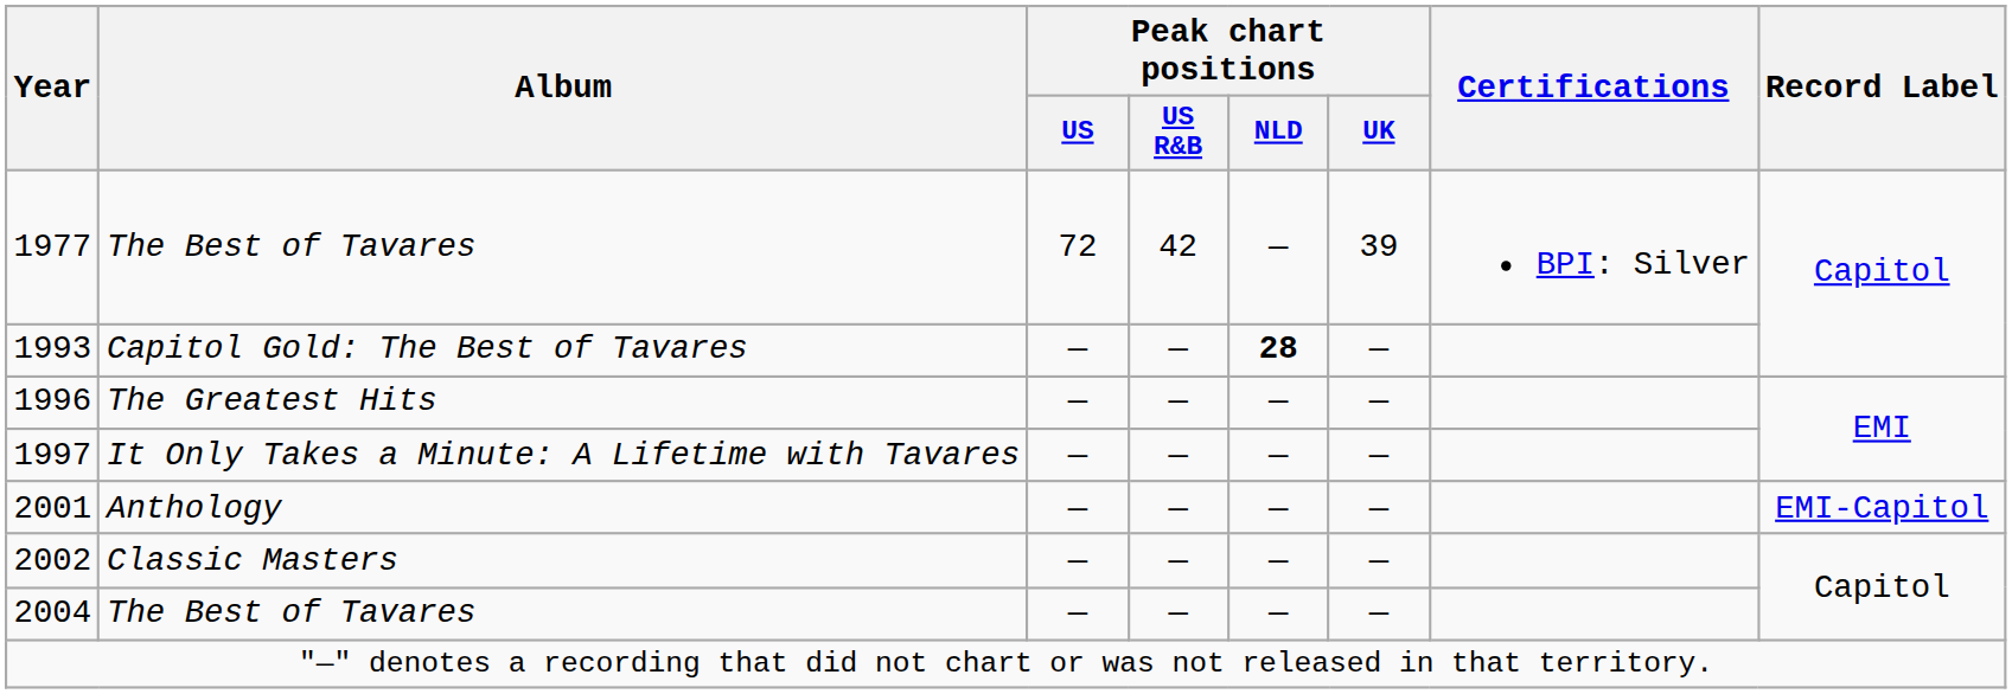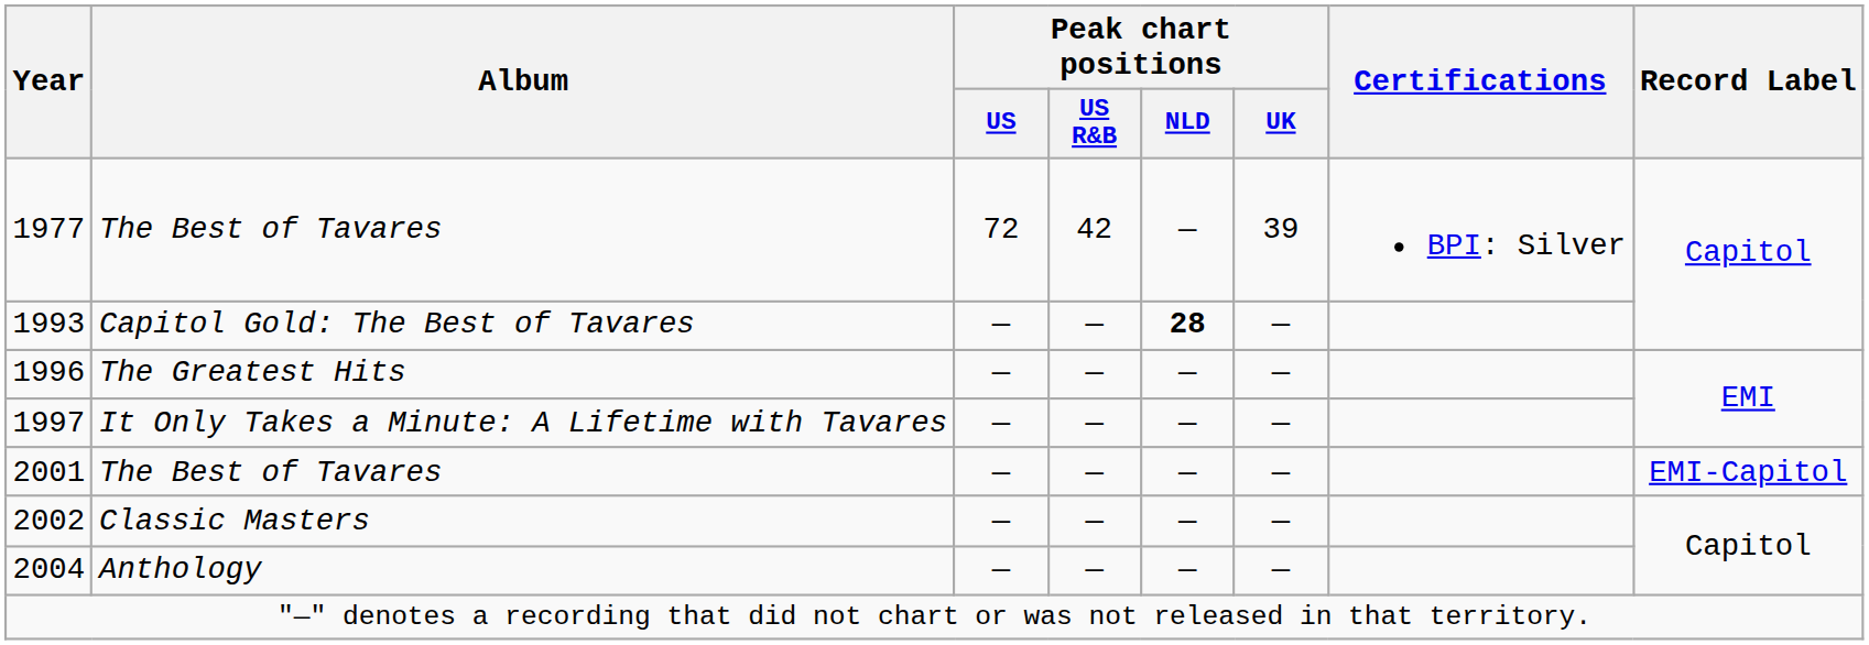 <table class="wikitable" style="text-align:center;">
 <tr>
 <th rowspan="2">Year</th>
 <th rowspan="2">Album</th>
 <th colspan="4">Peak chart positions</th>
 <th rowspan="2"><a href='#'>Certifications</a></th>
 <th rowspan="2">Record Label</th>
 </tr>
 <tr style="font-size:smaller;">
 <th style="width:35px;"><a href='#'>US</a><br></th>
 <th style="width:35px;"><a href='#'>US<br>R&B</a><br></th>
 <th style="width:35px;"><a href='#'>NLD</a><br></th>
 <th style="width:35px;"><a href='#'>UK</a><br></th>
 </tr>
 <tr>
 <td>1977</td>
 <td style="text-align:left;"><em>The Best of Tavares</em></td>
 <td>72</td>
 <td>42</td>
 <td>—</td>
 <td>39</td>
 <td><br><ul><li><a href='#'>BPI</a>: Silver</li></ul></td>
 <td rowspan="2"><a href='#'>Capitol</a></td>
 </tr>
 <tr>
 <td>1993</td>
 <td style="text-align:left;"><em>Capitol Gold: The Best of Tavares</em></td>
 <td>—</td>
 <td>—</td>
 <td><strong>28</strong></td>
 <td>—</td>
 <td></td>
 </tr>
 <tr>
 <td>1996</td>
 <td style="text-align:left;"><em>The Greatest Hits</em></td>
 <td>—</td>
 <td>—</td>
 <td>—</td>
 <td>—</td>
 <td></td>
 <td rowspan="2"><a href='#'>EMI</a></td>
 </tr>
 <tr>
 <td>1997</td>
 <td style="text-align:left;"><em>It Only Takes a Minute: A Lifetime with Tavares</em></td>
 <td>—</td>
 <td>—</td>
 <td>—</td>
 <td>—</td>
 <td></td>
 </tr>
 <tr>
 <td>2001</td>
-<td style="text-align:left;"><em>Anthology</em></td>
+<td style="text-align:left;"><em>The Best of Tavares</em></td>
 <td>—</td>
 <td>—</td>
 <td>—</td>
 <td>—</td>
 <td></td>
 <td><a href='#'>EMI-Capitol</a></td>
 </tr>
 <tr>
 <td>2002</td>
 <td style="text-align:left;"><em>Classic Masters</em></td>
 <td>—</td>
 <td>—</td>
 <td>—</td>
 <td>—</td>
 <td></td>
 <td rowspan="2">Capitol</td>
 </tr>
 <tr>
 <td>2004</td>
-<td style="text-align:left;"><em>The Best of Tavares</em></td>
+<td style="text-align:left;"><em>Anthology</em></td>
 <td>—</td>
 <td>—</td>
 <td>—</td>
 <td>—</td>
 <td></td>
 </tr>
 <tr>
 <td colspan="15" style="font-size:90%">"—" denotes a recording that did not chart or was not released in that territory.</td>
 </tr>
 </table>
